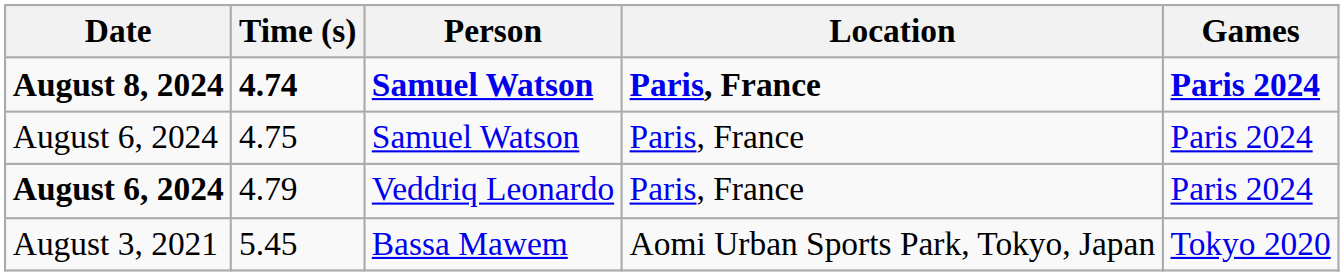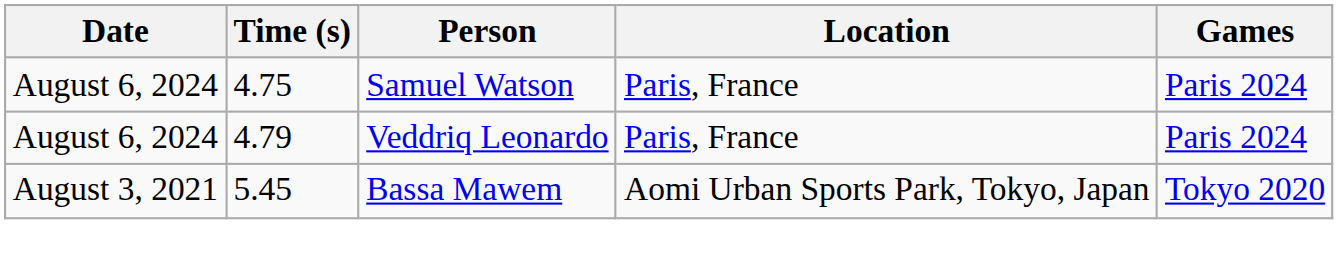 <table class="wikitable">
 <tr>
 <th>Date</th>
 <th>Time (s)</th>
 <th>Person</th>
 <th>Location</th>
 <th>Games</th>
 </tr>
 <tr>
-<td><strong>August 8, 2024</strong></td>
-<td><strong>4.74</strong></td>
-<td> <a href='#'><strong>Samuel Watson</strong></a></td>
-<td><strong><a href='#'>Paris</a>, France</strong></td>
-<td><strong><a href='#'>Paris 2024</a></strong></td>
-</tr>
-<tr>
 <td>August 6, 2024</td>
 <td>4.75</td>
 <td> <a href='#'>Samuel Watson</a></td>
 <td><a href='#'>Paris</a>, France</td>
 <td><a href='#'>Paris 2024</a></td>
 </tr>
 <tr>
-<td><strong>August 6, 2024</strong></td>
+<td>August 6, 2024</td>
 <td>4.79</td>
 <td> <a href='#'>Veddriq Leonardo</a></td>
 <td><a href='#'>Paris</a>, France</td>
 <td><a href='#'>Paris 2024</a></td>
 </tr>
 <tr>
 <td>August 3, 2021</td>
 <td>5.45</td>
 <td> <a href='#'>Bassa Mawem</a></td>
 <td>Aomi Urban Sports Park, Tokyo, Japan</td>
 <td><a href='#'>Tokyo 2020</a></td>
 </tr>
 </table>
